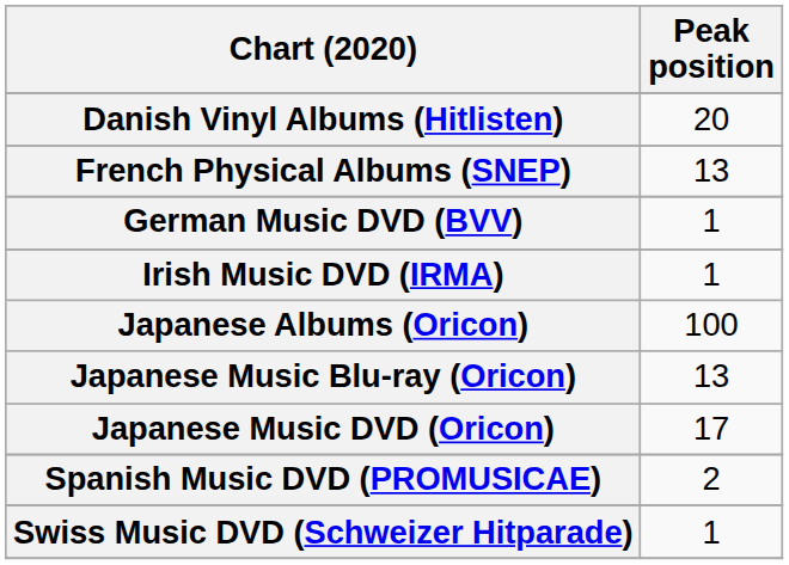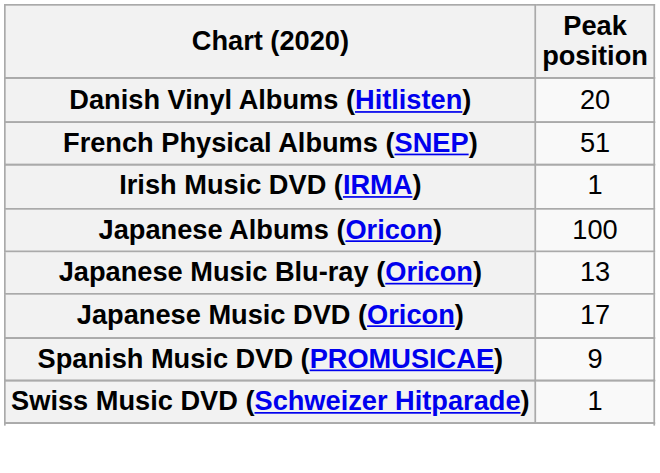 <table class="wikitable sortable plainrowheaders" style="text-align:center">
 <tr>
 <th>Chart (2020)</th>
 <th>Peak<br>position</th>
 </tr>
 <tr>
 </tr>
 <tr>
 </tr>
 <tr>
 </tr>
 <tr>
 <th scope="row">Danish Vinyl Albums (<a href='#'>Hitlisten</a>)</th>
 <td>20</td>
 </tr>
 <tr>
 </tr>
 <tr>
 <th scope="row">French Physical Albums (<a href='#'>SNEP</a>)</th>
-<td>13</td>
+<td>51</td>
 </tr>
 <tr>
-</tr>
-<tr>
-<th scope="row">German Music DVD (<a href='#'>BVV</a>)</th>
-<td>1</td>
 </tr>
 <tr>
 </tr>
 <tr>
 <th scope="row">Irish Music DVD (<a href='#'>IRMA</a>)</th>
 <td>1</td>
 </tr>
 <tr>
 <th scope="row">Japanese Albums (<a href='#'>Oricon</a>)</th>
 <td>100</td>
 </tr>
 <tr>
 <th scope="row">Japanese Music Blu-ray (<a href='#'>Oricon</a>)</th>
 <td>13</td>
 </tr>
 <tr>
 <th scope="row">Japanese Music DVD (<a href='#'>Oricon</a>)</th>
 <td>17</td>
 </tr>
 <tr>
 </tr>
 <tr>
 <th scope="row">Spanish Music DVD (<a href='#'>PROMUSICAE</a>)</th>
-<td>2</td>
+<td>9</td>
 </tr>
 <tr>
 </tr>
 <tr>
 <th scope="row">Swiss Music DVD (<a href='#'>Schweizer Hitparade</a>)</th>
 <td>1</td>
 </tr>
 <tr>
 </tr>
 <tr>
 </tr>
 </table>
